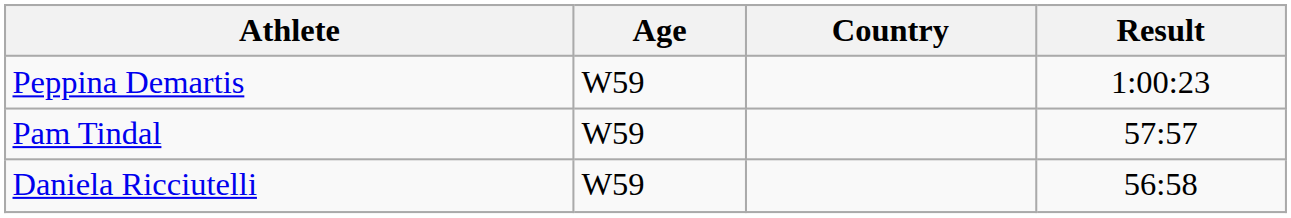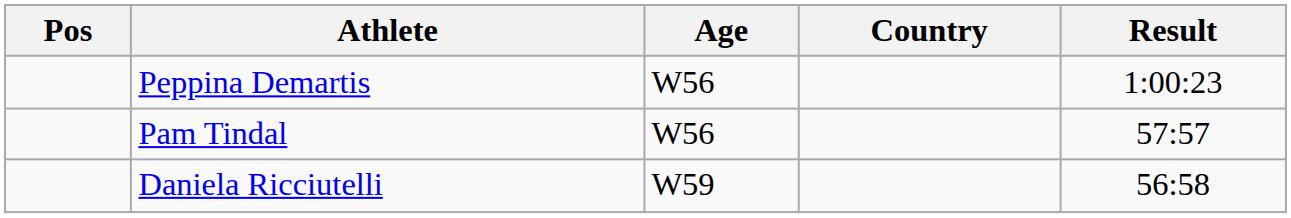 <table class="wikitable"  style="text-align:center; width:50%;">
 <tr>
+<th>Pos</th>
 <th>Athlete</th>
 <th>Age</th>
 <th>Country</th>
 <th>Result</th>
 </tr>
 <tr>
+<td align=center></td>
 <td align=left><a href='#'>Peppina Demartis</a></td>
-<td align=left>W59</td>
+<td align=left>W56</td>
 <td align=left></td>
 <td>1:00:23</td>
 </tr>
 <tr>
+<td align=center></td>
 <td align=left><a href='#'>Pam Tindal</a></td>
-<td align=left>W59</td>
+<td align=left>W56</td>
 <td align=left></td>
 <td>57:57</td>
 </tr>
 <tr>
+<td align=center></td>
 <td align=left><a href='#'>Daniela Ricciutelli</a></td>
 <td align=left>W59</td>
 <td align=left></td>
 <td>56:58</td>
 </tr>
 </table>
